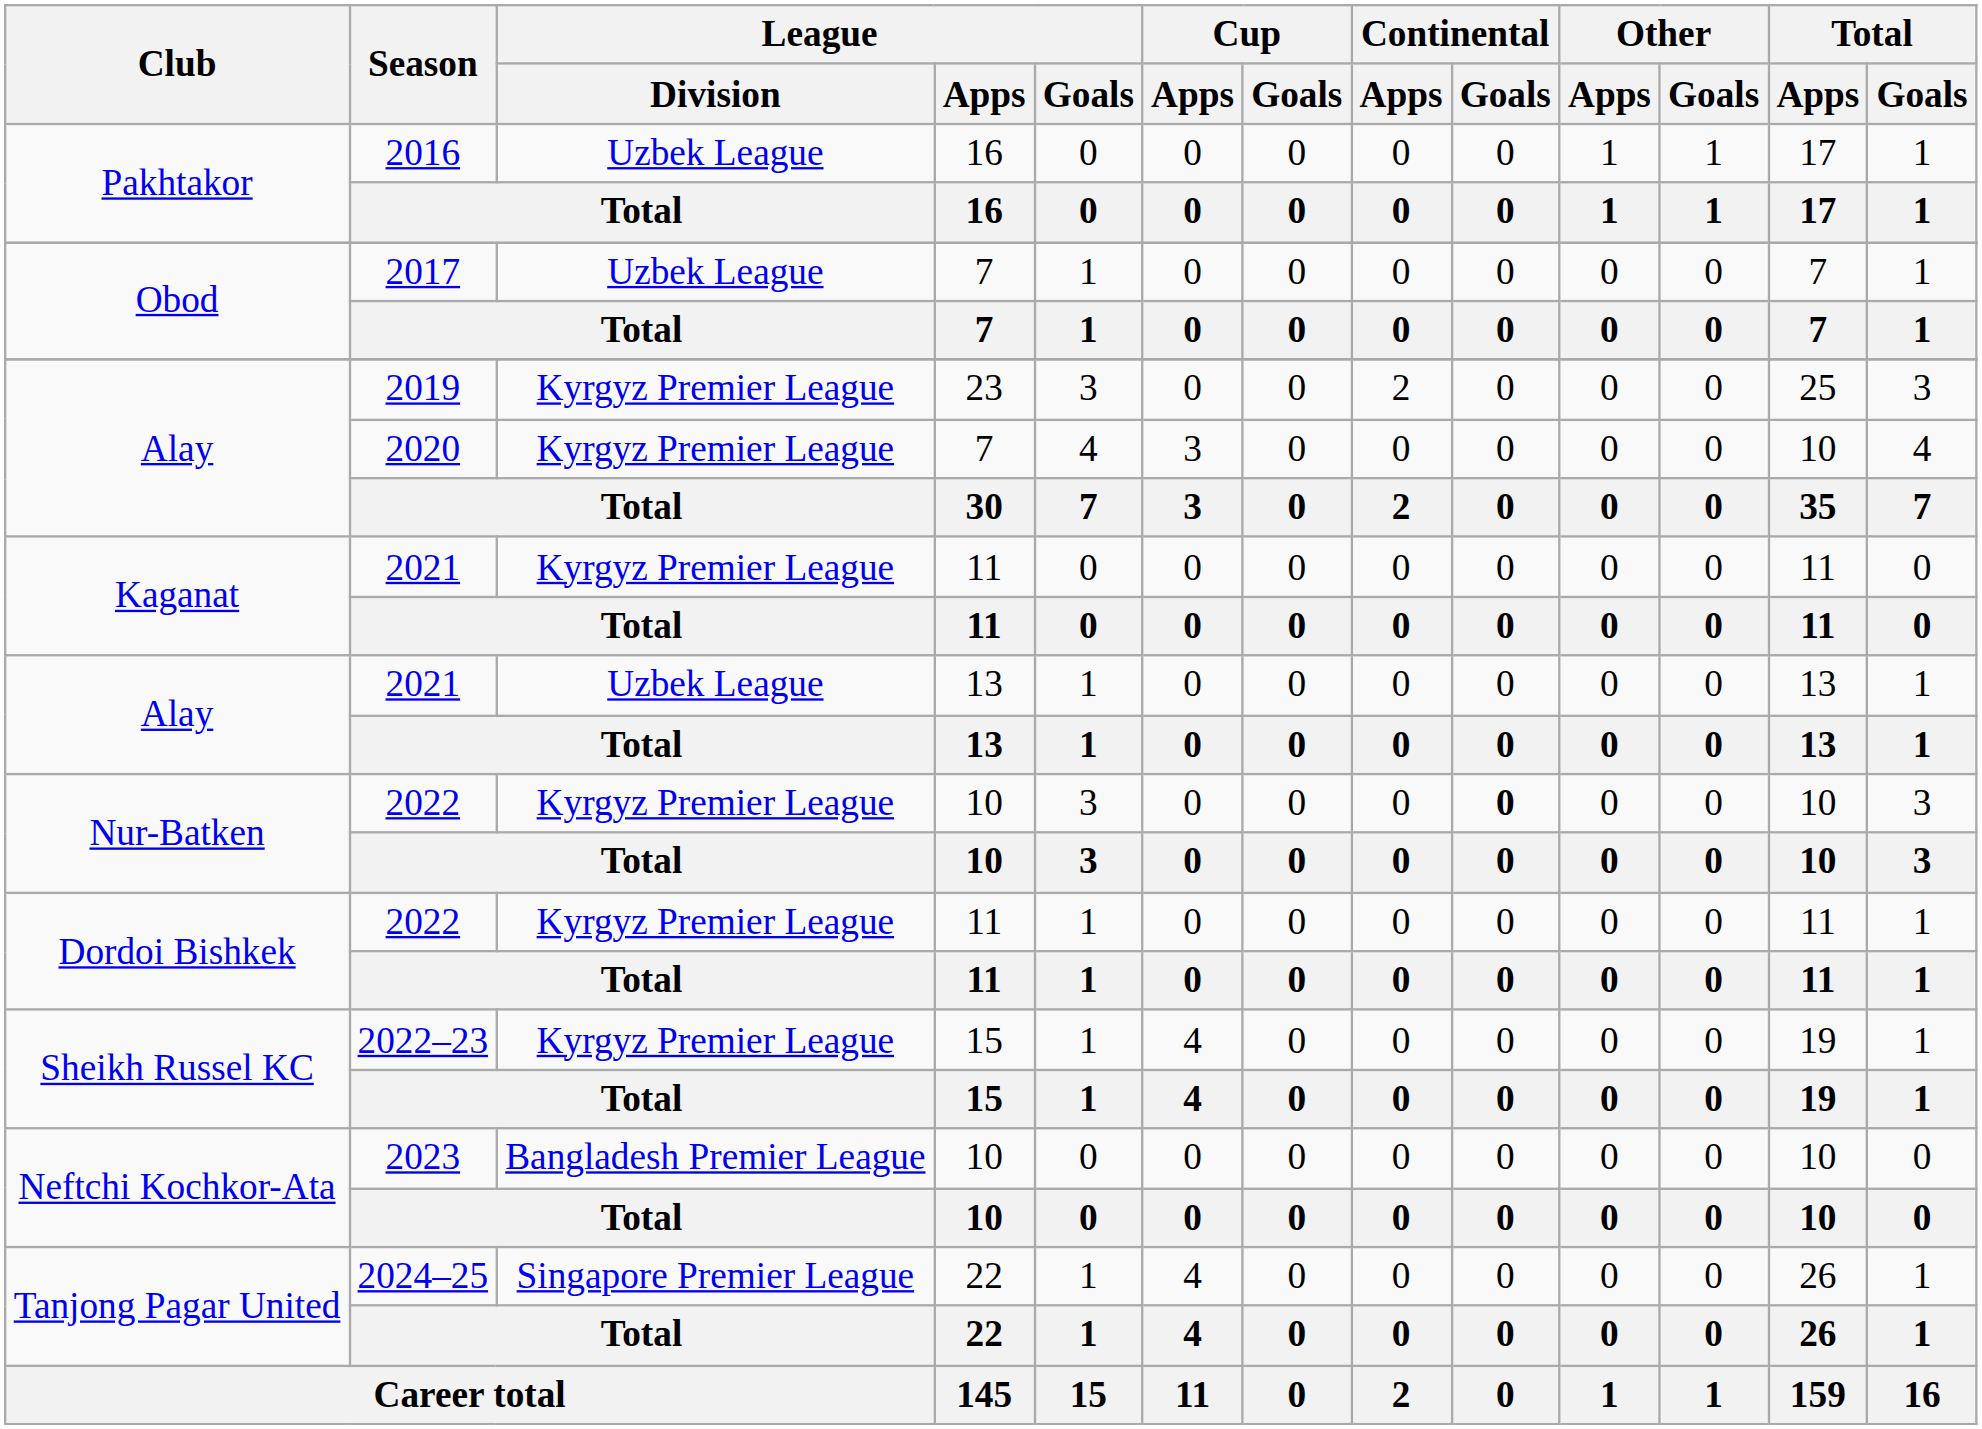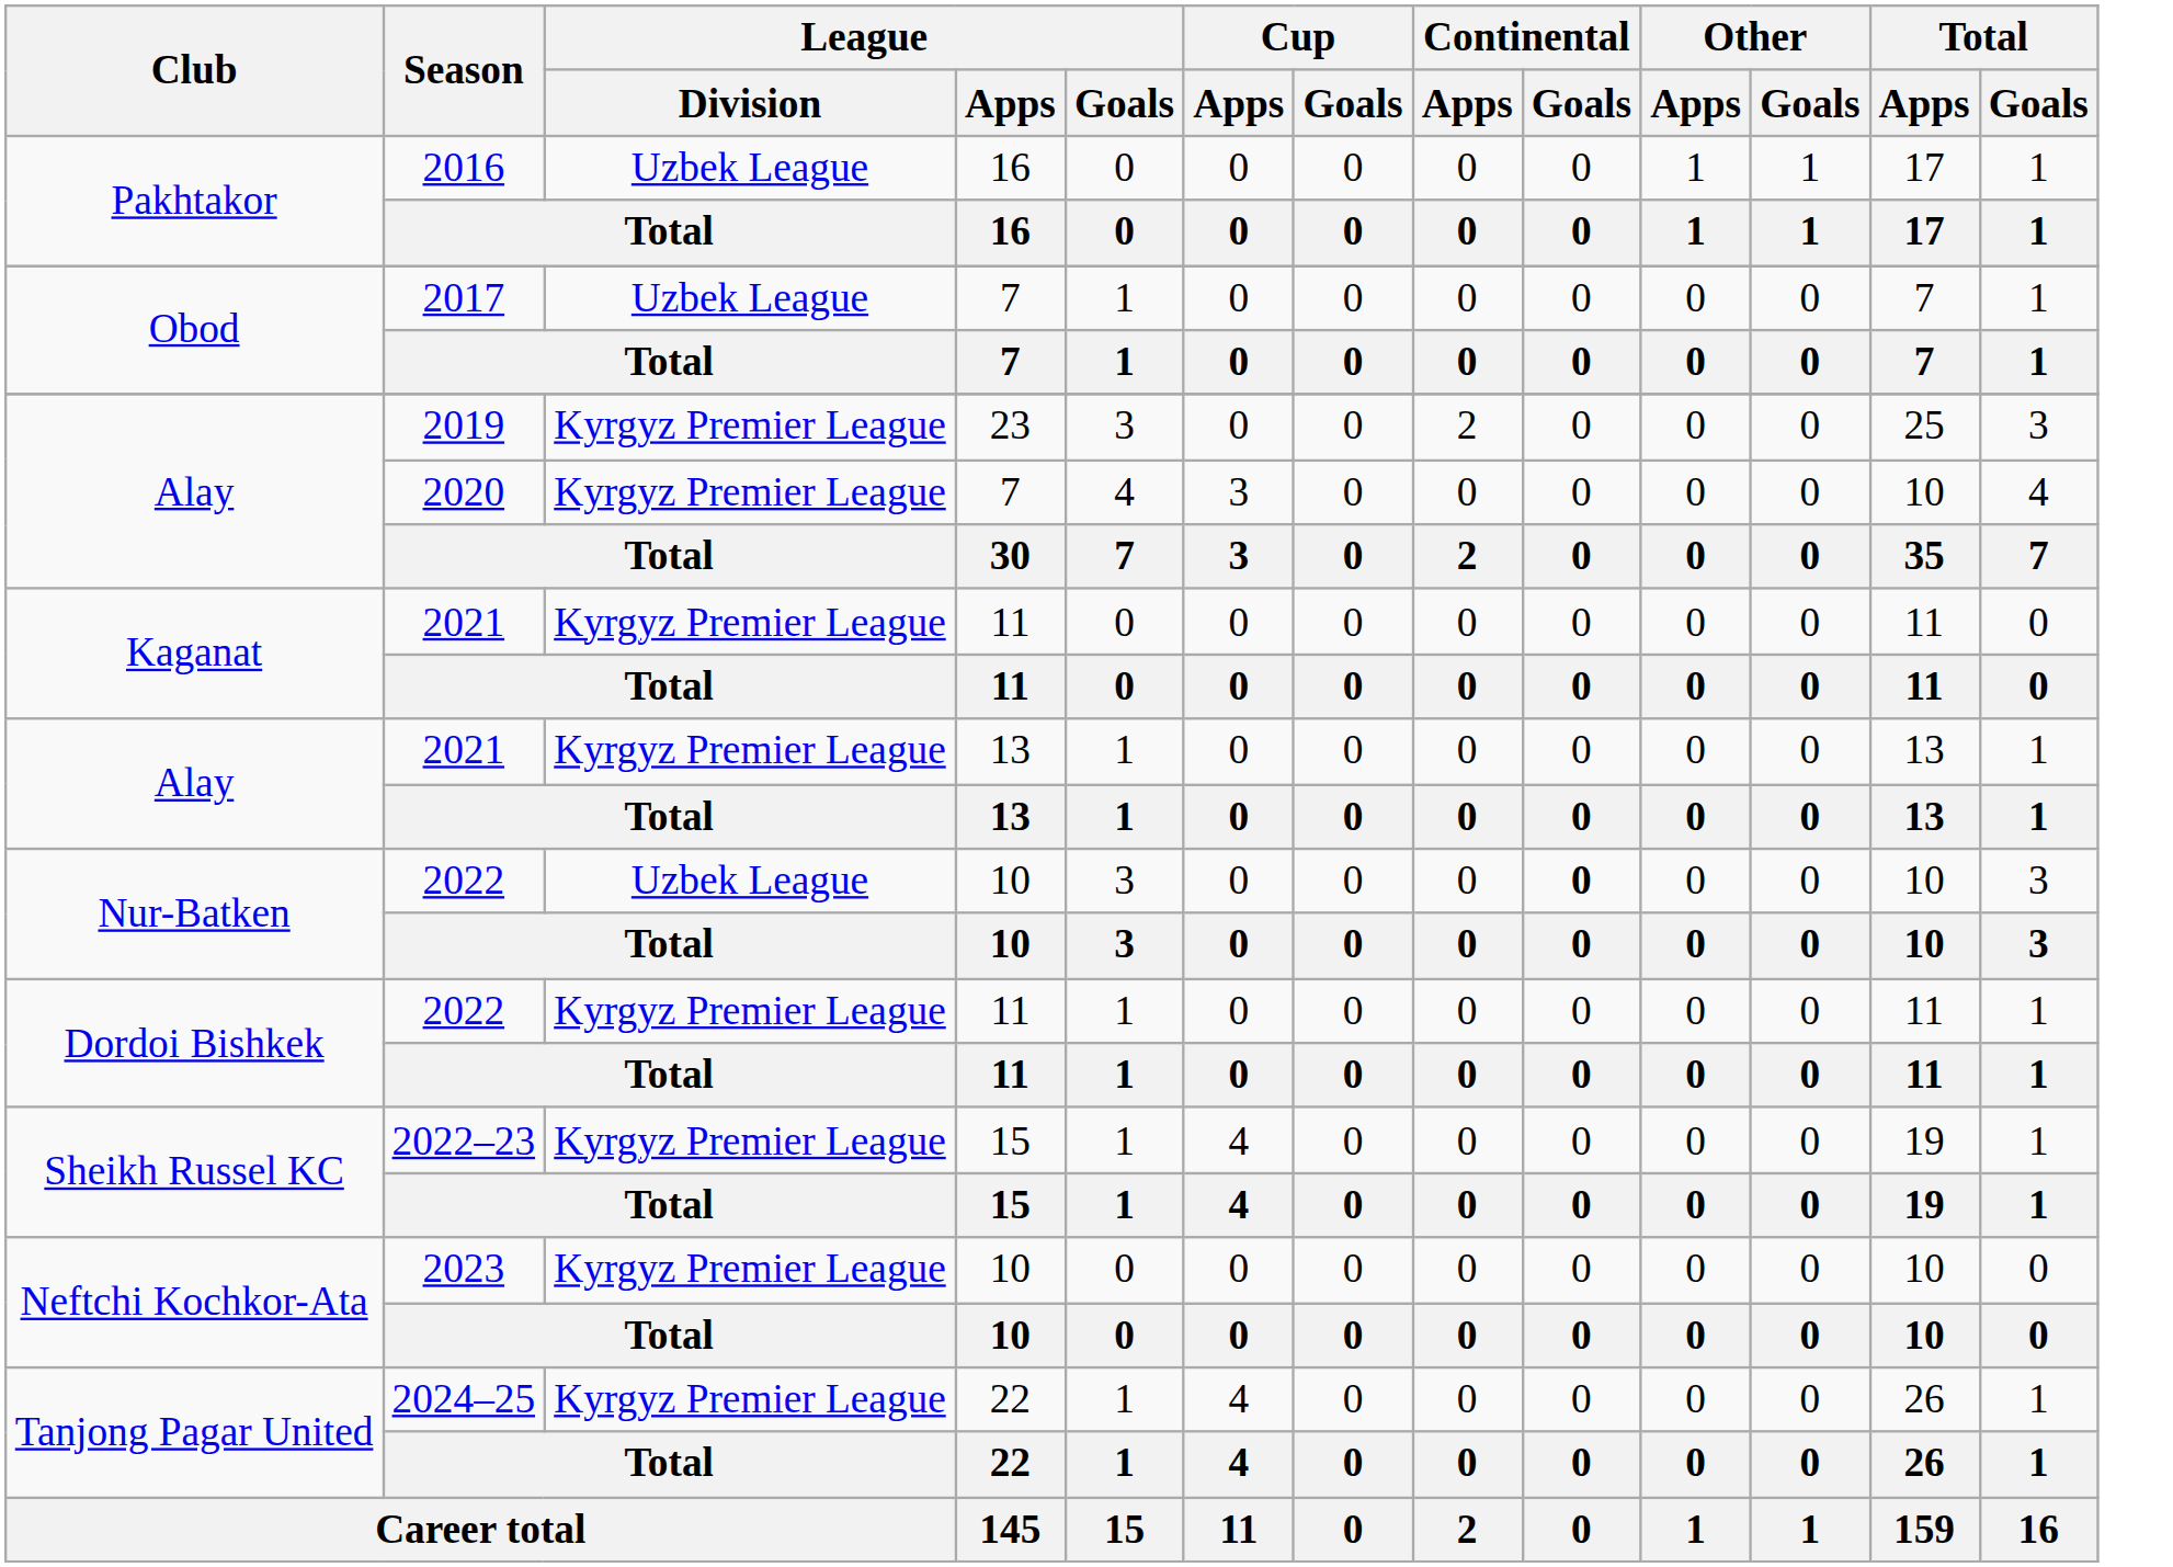 <table class="wikitable" style="text-align:center">
 <tr>
 <th rowspan=2>Club</th>
 <th rowspan=2>Season</th>
 <th colspan=3>League</th>
 <th colspan=2>Cup</th>
 <th colspan=2>Continental</th>
 <th colspan=2>Other</th>
 <th colspan=2>Total</th>
 </tr>
 <tr>
 <th>Division</th>
 <th>Apps</th>
 <th>Goals</th>
 <th>Apps</th>
 <th>Goals</th>
 <th>Apps</th>
 <th>Goals</th>
 <th>Apps</th>
 <th>Goals</th>
 <th>Apps</th>
 <th>Goals</th>
 </tr>
 <tr>
 <td rowspan=2><a href='#'>Pakhtakor</a></td>
 <td><a href='#'>2016</a></td>
 <td><a href='#'>Uzbek League</a></td>
 <td>16</td>
 <td>0</td>
 <td>0</td>
 <td>0</td>
 <td>0</td>
 <td>0</td>
 <td>1</td>
 <td>1</td>
 <td>17</td>
 <td>1</td>
 </tr>
 <tr>
 <th colspan="2">Total</th>
 <th>16</th>
 <th>0</th>
 <th>0</th>
 <th>0</th>
 <th>0</th>
 <th>0</th>
 <th>1</th>
 <th>1</th>
 <th>17</th>
 <th>1</th>
 </tr>
 <tr>
 </tr>
 <tr>
 <td rowspan=2><a href='#'>Obod</a></td>
 <td><a href='#'>2017</a></td>
 <td><a href='#'>Uzbek League</a></td>
 <td>7</td>
 <td>1</td>
 <td>0</td>
 <td>0</td>
 <td>0</td>
 <td>0</td>
 <td>0</td>
 <td>0</td>
 <td>7</td>
 <td>1</td>
 </tr>
 <tr>
 <th colspan="2">Total</th>
 <th>7</th>
 <th>1</th>
 <th>0</th>
 <th>0</th>
 <th>0</th>
 <th>0</th>
 <th>0</th>
 <th>0</th>
 <th>7</th>
 <th>1</th>
 </tr>
 <tr>
 </tr>
 <tr>
 <td rowspan="3"><a href='#'>Alay</a></td>
 <td><a href='#'>2019</a></td>
 <td><a href='#'>Kyrgyz Premier League</a></td>
 <td>23</td>
 <td>3</td>
 <td>0</td>
 <td>0</td>
 <td>2</td>
 <td>0</td>
 <td>0</td>
 <td>0</td>
 <td>25</td>
 <td>3</td>
 </tr>
 <tr>
 <td><a href='#'>2020</a></td>
 <td><a href='#'>Kyrgyz Premier League</a></td>
 <td>7</td>
 <td>4</td>
 <td>3</td>
 <td>0</td>
 <td>0</td>
 <td>0</td>
 <td>0</td>
 <td>0</td>
 <td>10</td>
 <td>4</td>
 </tr>
 <tr>
 <th colspan="2">Total</th>
 <th>30</th>
 <th>7</th>
 <th>3</th>
 <th>0</th>
 <th>2</th>
 <th>0</th>
 <th>0</th>
 <th>0</th>
 <th>35</th>
 <th>7</th>
 </tr>
 <tr>
 <td rowspan=2><a href='#'>Kaganat</a></td>
 <td><a href='#'>2021</a></td>
 <td><a href='#'>Kyrgyz Premier League</a></td>
 <td>11</td>
 <td>0</td>
 <td>0</td>
 <td>0</td>
 <td>0</td>
 <td>0</td>
 <td>0</td>
 <td>0</td>
 <td>11</td>
 <td>0</td>
 </tr>
 <tr>
 <th colspan="2">Total</th>
 <th>11</th>
 <th>0</th>
 <th>0</th>
 <th>0</th>
 <th>0</th>
 <th>0</th>
 <th>0</th>
 <th>0</th>
 <th>11</th>
 <th>0</th>
 </tr>
 <tr>
 <td rowspan=2><a href='#'>Alay</a></td>
 <td><a href='#'>2021</a></td>
-<td><a href='#'>Uzbek League</a></td>
+<td><a href='#'>Kyrgyz Premier League</a></td>
 <td>13</td>
 <td>1</td>
 <td>0</td>
 <td>0</td>
 <td>0</td>
 <td>0</td>
 <td>0</td>
 <td>0</td>
 <td>13</td>
 <td>1</td>
 </tr>
 <tr>
 <th colspan="2">Total</th>
 <th>13</th>
 <th>1</th>
 <th>0</th>
 <th>0</th>
 <th>0</th>
 <th>0</th>
 <th>0</th>
 <th>0</th>
 <th>13</th>
 <th>1</th>
 </tr>
 <tr>
 <td rowspan=2><a href='#'>Nur-Batken</a></td>
 <td><a href='#'>2022</a></td>
-<td><a href='#'>Kyrgyz Premier League</a></td>
+<td><a href='#'>Uzbek League</a></td>
 <td>10</td>
 <td>3</td>
 <td>0</td>
 <td>0</td>
 <td>0</td>
 <td><strong>0</strong></td>
 <td>0</td>
 <td>0</td>
 <td>10</td>
 <td>3</td>
 </tr>
 <tr>
 <th colspan="2">Total</th>
 <th>10</th>
 <th>3</th>
 <th>0</th>
 <th>0</th>
 <th>0</th>
 <th>0</th>
 <th>0</th>
 <th>0</th>
 <th>10</th>
 <th>3</th>
 </tr>
 <tr>
 <td rowspan=2><a href='#'>Dordoi Bishkek</a></td>
 <td><a href='#'>2022</a></td>
 <td><a href='#'>Kyrgyz Premier League</a></td>
 <td>11</td>
 <td>1</td>
 <td>0</td>
 <td>0</td>
 <td>0</td>
 <td>0</td>
 <td>0</td>
 <td>0</td>
 <td>11</td>
 <td>1</td>
 </tr>
 <tr>
 <th colspan="2">Total</th>
 <th>11</th>
 <th>1</th>
 <th>0</th>
 <th>0</th>
 <th>0</th>
 <th>0</th>
 <th>0</th>
 <th>0</th>
 <th>11</th>
 <th>1</th>
 </tr>
 <tr>
 <td rowspan=2><a href='#'>Sheikh Russel KC</a></td>
 <td><a href='#'>2022–23</a></td>
 <td><a href='#'>Kyrgyz Premier League</a></td>
 <td>15</td>
 <td>1</td>
 <td>4</td>
 <td>0</td>
 <td>0</td>
 <td>0</td>
 <td>0</td>
 <td>0</td>
 <td>19</td>
 <td>1</td>
 </tr>
 <tr>
 <th colspan="2">Total</th>
 <th>15</th>
 <th>1</th>
 <th>4</th>
 <th>0</th>
 <th>0</th>
 <th>0</th>
 <th>0</th>
 <th>0</th>
 <th>19</th>
 <th>1</th>
 </tr>
 <tr>
 <td rowspan=2><a href='#'>Neftchi Kochkor-Ata</a></td>
 <td><a href='#'>2023</a></td>
-<td><a href='#'>Bangladesh Premier League</a></td>
+<td><a href='#'>Kyrgyz Premier League</a></td>
 <td>10</td>
 <td>0</td>
 <td>0</td>
 <td>0</td>
 <td>0</td>
 <td>0</td>
 <td>0</td>
 <td>0</td>
 <td>10</td>
 <td>0</td>
 </tr>
 <tr>
 <th colspan="2">Total</th>
 <th>10</th>
 <th>0</th>
 <th>0</th>
 <th>0</th>
 <th>0</th>
 <th>0</th>
 <th>0</th>
 <th>0</th>
 <th>10</th>
 <th>0</th>
 </tr>
 <tr>
 <td rowspan=2><a href='#'>Tanjong Pagar United</a></td>
 <td><a href='#'>2024–25</a></td>
-<td><a href='#'>Singapore Premier League</a></td>
+<td><a href='#'>Kyrgyz Premier League</a></td>
 <td>22</td>
 <td>1</td>
 <td>4</td>
 <td>0</td>
 <td>0</td>
 <td>0</td>
 <td>0</td>
 <td>0</td>
 <td>26</td>
 <td>1</td>
 </tr>
 <tr>
 <th colspan="2">Total</th>
 <th>22</th>
 <th>1</th>
 <th>4</th>
 <th>0</th>
 <th>0</th>
 <th>0</th>
 <th>0</th>
 <th>0</th>
 <th>26</th>
 <th>1</th>
 </tr>
 <tr>
 <th colspan="3">Career total</th>
 <th>145</th>
 <th>15</th>
 <th>11</th>
 <th>0</th>
 <th>2</th>
 <th>0</th>
 <th>1</th>
 <th>1</th>
 <th>159</th>
 <th>16</th>
 </tr>
 </table>
